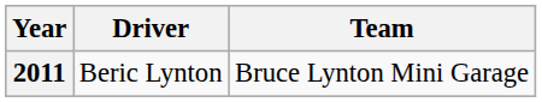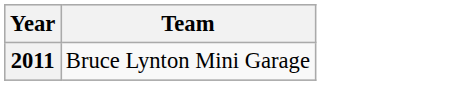 <table class="wikitable" style="font-size: 90%">
 <tr>
 <th>Year</th>
-<th>Driver</th>
 <th>Team</th>
 </tr>
 <tr>
 <th>2011</th>
-<td>Beric Lynton</td>
 <td>Bruce Lynton Mini Garage</td>
 </tr>
 </table>
